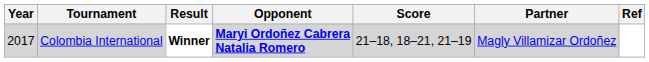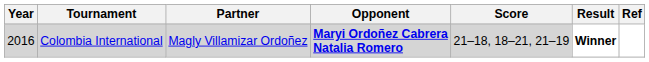 <table class="sortable wikitable" style="font-size: 90%;">
 <tr>
 <th>Year</th>
 <th>Tournament</th>
-<th>Result</th>
+<th>Partner</th>
 <th>Opponent</th>
 <th>Score</th>
-<th>Partner</th>
+<th>Result</th>
 <th>Ref</th>
 </tr>
 <tr style="background:#D5D5D5">
-<td align="center">2017</td>
+<td align="center">2016</td>
 <td align="left"><a href='#'>Colombia International</a></td>
-<td style="text-align:left; background:white"> <strong>Winner</strong></td>
+<td align="left"> <a href='#'>Magly Villamizar Ordoñez</a></td>
 <td align="left"><strong> <a href='#'>Maryi Ordoñez Cabrera</a><br> <a href='#'>Natalia Romero</a></strong></td>
 <td align="left">21–18, 18–21, 21–19</td>
-<td align="left"> <a href='#'>Magly Villamizar Ordoñez</a></td>
+<td style="text-align:left; background:white"> <strong>Winner</strong></td>
 <td style="text-align:center; background:white"></td>
 </tr>
 </table>
